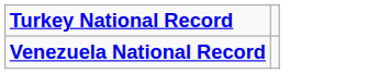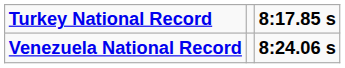 <table class="wikitable">
 <tr>
 <td><strong><a href='#'>Turkey National Record</a></strong></td>
 <td></td>
+<td><strong>8:17.85 s</strong></td>
 </tr>
 <tr>
 <td><strong><a href='#'>Venezuela National Record</a></strong></td>
 <td></td>
+<td><strong>8:24.06 s</strong></td>
 </tr>
 </table>
